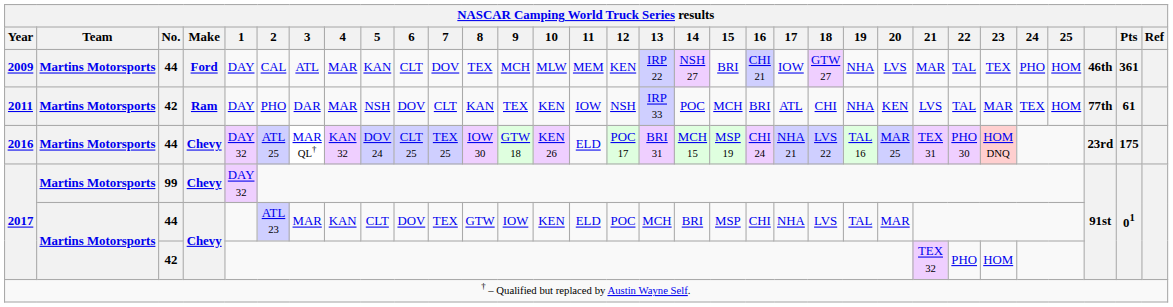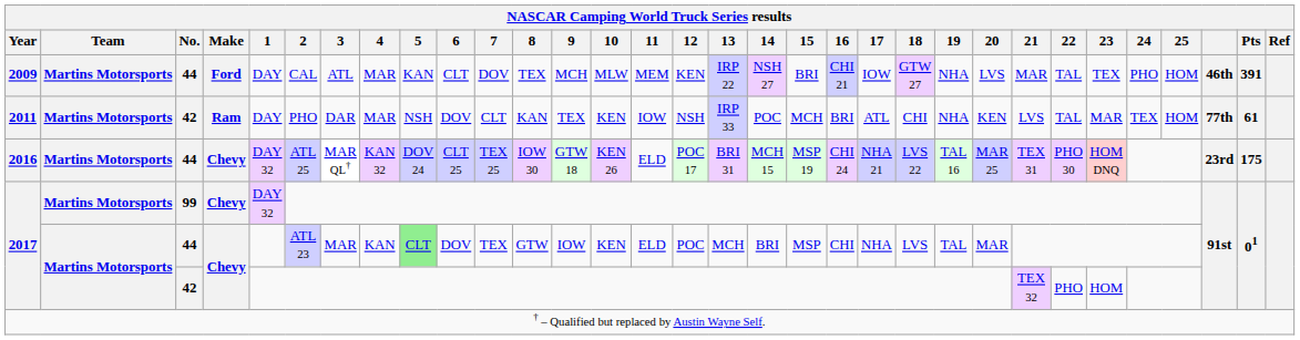 <table class="wikitable" style="text-align:center; font-size:75%">
 <tr>
 <th colspan=45><a href='#'>NASCAR Camping World Truck Series</a> results</th>
 </tr>
 <tr>
 <th>Year</th>
 <th>Team</th>
 <th>No.</th>
 <th>Make</th>
 <th>1</th>
 <th>2</th>
 <th>3</th>
 <th>4</th>
 <th>5</th>
 <th>6</th>
 <th>7</th>
 <th>8</th>
 <th>9</th>
 <th>10</th>
 <th>11</th>
 <th>12</th>
 <th>13</th>
 <th>14</th>
 <th>15</th>
 <th>16</th>
 <th>17</th>
 <th>18</th>
 <th>19</th>
 <th>20</th>
 <th>21</th>
 <th>22</th>
 <th>23</th>
 <th>24</th>
 <th>25</th>
 <th></th>
 <th>Pts</th>
 <th>Ref</th>
 </tr>
 <tr>
 <th><a href='#'>2009</a></th>
 <th><a href='#'>Martins Motorsports</a></th>
 <th>44</th>
 <th><a href='#'>Ford</a></th>
 <td><a href='#'>DAY</a></td>
 <td><a href='#'>CAL</a></td>
 <td><a href='#'>ATL</a></td>
 <td><a href='#'>MAR</a></td>
 <td><a href='#'>KAN</a></td>
 <td><a href='#'>CLT</a></td>
 <td><a href='#'>DOV</a></td>
 <td><a href='#'>TEX</a></td>
 <td><a href='#'>MCH</a></td>
 <td><a href='#'>MLW</a></td>
 <td><a href='#'>MEM</a></td>
 <td><a href='#'>KEN</a></td>
 <td style="background:#CFCFFF;"><a href='#'>IRP</a><br><small>22</small></td>
 <td style="background:#EFCFFF;"><a href='#'>NSH</a><br><small>27</small></td>
 <td><a href='#'>BRI</a></td>
 <td style="background:#CFCFFF;"><a href='#'>CHI</a><br><small>21</small></td>
 <td><a href='#'>IOW</a></td>
 <td style="background:#EFCFFF;"><a href='#'>GTW</a><br><small>27</small></td>
 <td><a href='#'>NHA</a></td>
 <td><a href='#'>LVS</a></td>
 <td><a href='#'>MAR</a></td>
 <td><a href='#'>TAL</a></td>
 <td><a href='#'>TEX</a></td>
 <td><a href='#'>PHO</a></td>
 <td><a href='#'>HOM</a></td>
 <th>46th</th>
-<th>361</th>
+<th>391</th>
 <th></th>
 </tr>
 <tr>
 <th><a href='#'>2011</a></th>
 <th><a href='#'>Martins Motorsports</a></th>
 <th>42</th>
 <th><a href='#'>Ram</a></th>
 <td><a href='#'>DAY</a></td>
 <td><a href='#'>PHO</a></td>
 <td><a href='#'>DAR</a></td>
 <td><a href='#'>MAR</a></td>
 <td><a href='#'>NSH</a></td>
 <td><a href='#'>DOV</a></td>
 <td><a href='#'>CLT</a></td>
 <td><a href='#'>KAN</a></td>
 <td><a href='#'>TEX</a></td>
 <td><a href='#'>KEN</a></td>
 <td><a href='#'>IOW</a></td>
 <td><a href='#'>NSH</a></td>
 <td style="background:#CFCFFF;"><a href='#'>IRP</a><br><small>33</small></td>
 <td><a href='#'>POC</a></td>
 <td><a href='#'>MCH</a></td>
 <td><a href='#'>BRI</a></td>
 <td><a href='#'>ATL</a></td>
 <td><a href='#'>CHI</a></td>
 <td><a href='#'>NHA</a></td>
 <td><a href='#'>KEN</a></td>
 <td><a href='#'>LVS</a></td>
 <td><a href='#'>TAL</a></td>
 <td><a href='#'>MAR</a></td>
 <td><a href='#'>TEX</a></td>
 <td><a href='#'>HOM</a></td>
 <th>77th</th>
 <th>61</th>
 <th></th>
 </tr>
 <tr>
 <th><a href='#'>2016</a></th>
 <th><a href='#'>Martins Motorsports</a></th>
 <th>44</th>
 <th><a href='#'>Chevy</a></th>
 <td style="background:#EFCFFF;"><a href='#'>DAY</a><br><small>32</small></td>
 <td style="background:#CFCFFF;"><a href='#'>ATL</a><br><small>25</small></td>
 <td style="background:#FFFFFF;"><a href='#'>MAR</a><br><small>QL<sup>†</sup></small></td>
 <td style="background:#EFCFFF;"><a href='#'>KAN</a><br><small>32</small></td>
 <td style="background:#CFCFFF;"><a href='#'>DOV</a><br><small>24</small></td>
 <td style="background:#CFCFFF;"><a href='#'>CLT</a><br><small>25</small></td>
 <td style="background:#CFCFFF;"><a href='#'>TEX</a><br><small>25</small></td>
 <td style="background:#EFCFFF;"><a href='#'>IOW</a><br><small>30</small></td>
 <td style="background:#DFFFDF;"><a href='#'>GTW</a><br><small>18</small></td>
 <td style="background:#EFCFFF;"><a href='#'>KEN</a><br><small>26</small></td>
 <td><a href='#'>ELD</a></td>
 <td style="background:#DFFFDF;"><a href='#'>POC</a><br><small>17</small></td>
 <td style="background:#EFCFFF;"><a href='#'>BRI</a><br><small>31</small></td>
 <td style="background:#DFFFDF;"><a href='#'>MCH</a><br><small>15</small></td>
 <td style="background:#DFFFDF;"><a href='#'>MSP</a><br><small>19</small></td>
 <td style="background:#EFCFFF;"><a href='#'>CHI</a><br><small>24</small></td>
 <td style="background:#CFCFFF;"><a href='#'>NHA</a><br><small>21</small></td>
 <td style="background:#CFCFFF;"><a href='#'>LVS</a><br><small>22</small></td>
 <td style="background:#DFFFDF;"><a href='#'>TAL</a><br><small>16</small></td>
 <td style="background:#CFCFFF;"><a href='#'>MAR</a><br><small>25</small></td>
 <td style="background:#EFCFFF;"><a href='#'>TEX</a><br><small>31</small></td>
 <td style="background:#EFCFFF;"><a href='#'>PHO</a><br><small>30</small></td>
 <td style="background:#FFCFCF;"><a href='#'>HOM</a><br><small>DNQ</small></td>
 <td colspan=2></td>
 <th>23rd</th>
 <th>175</th>
 <th></th>
 </tr>
 <tr>
 <th rowspan=3><a href='#'>2017</a></th>
 <th><a href='#'>Martins Motorsports</a></th>
 <th>99</th>
 <th><a href='#'>Chevy</a></th>
 <td style="background:#EFCFFF;"><a href='#'>DAY</a><br><small>32</small></td>
 <td colspan=24></td>
 <th rowspan=3>91st</th>
 <th rowspan=3>0<sup>1</sup></th>
 <th rowspan=3></th>
 </tr>
 <tr>
 <th rowspan=2><a href='#'>Martins Motorsports</a></th>
 <th>44</th>
 <th rowspan=2><a href='#'>Chevy</a></th>
 <td></td>
 <td style="background:#CFCFFF;"><a href='#'>ATL</a><br><small>23</small></td>
 <td><a href='#'>MAR</a></td>
 <td><a href='#'>KAN</a></td>
-<td><a href='#'>CLT</a></td>
+<td style="background: lightgreen;"><a href='#'>CLT</a></td>
 <td><a href='#'>DOV</a></td>
 <td><a href='#'>TEX</a></td>
 <td><a href='#'>GTW</a></td>
 <td><a href='#'>IOW</a></td>
 <td><a href='#'>KEN</a></td>
 <td><a href='#'>ELD</a></td>
 <td><a href='#'>POC</a></td>
 <td><a href='#'>MCH</a></td>
 <td><a href='#'>BRI</a></td>
 <td><a href='#'>MSP</a></td>
 <td><a href='#'>CHI</a></td>
 <td><a href='#'>NHA</a></td>
 <td><a href='#'>LVS</a></td>
 <td><a href='#'>TAL</a></td>
 <td><a href='#'>MAR</a></td>
 <td colspan=5></td>
 </tr>
 <tr>
 <th>42</th>
 <td colspan=20></td>
 <td style="background:#EFCFFF;"><a href='#'>TEX</a><br><small>32</small></td>
 <td><a href='#'>PHO</a></td>
 <td><a href='#'>HOM</a></td>
 <td colspan=2></td>
 </tr>
 <tr>
 <td colspan=42><small><sup>†</sup> – Qualified but replaced by <a href='#'>Austin Wayne Self</a>.</small></td>
 </tr>
 </table>
